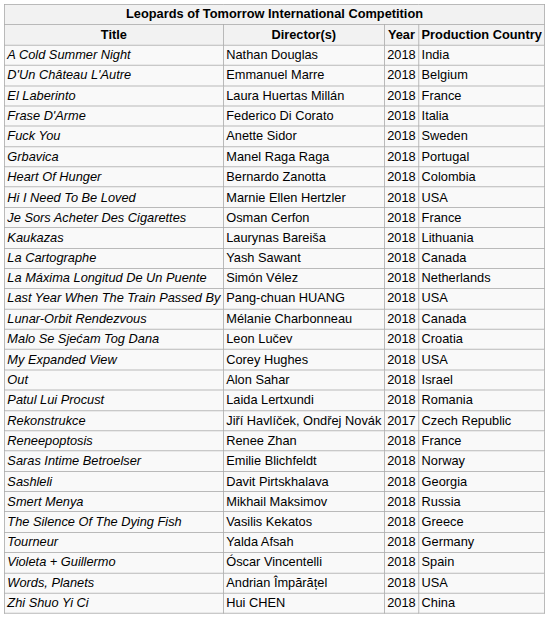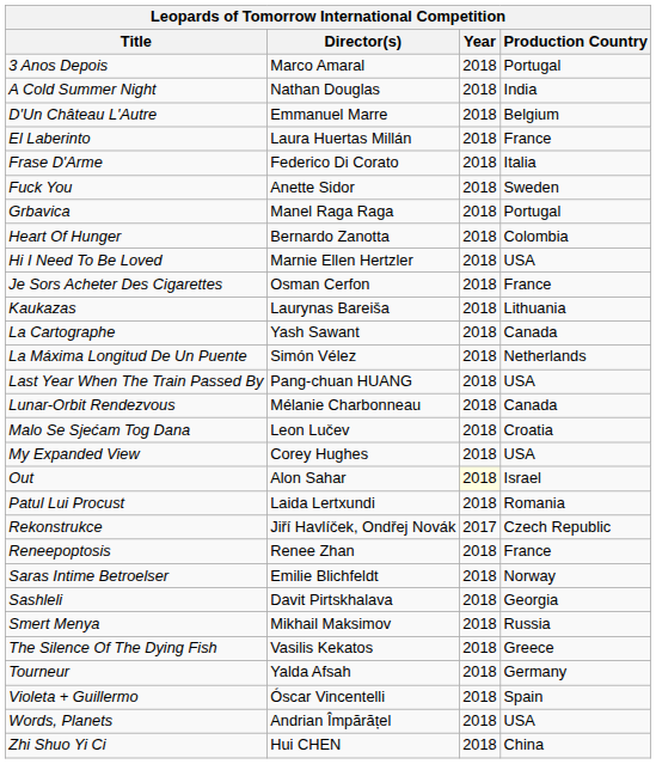 <table class="wikitable">
 <tr>
 <th colspan="4">Leopards of Tomorrow International Competition</th>
 </tr>
 <tr>
 <th>Title</th>
 <th>Director(s)</th>
 <th>Year</th>
 <th>Production Country</th>
+</tr>
+<tr>
+<td><em>3 Anos Depois</em></td>
+<td>Marco Amaral</td>
+<td>2018</td>
+<td>Portugal</td>
 </tr>
 <tr>
 <td><em>A Cold Summer Night</em></td>
 <td>Nathan Douglas</td>
 <td>2018</td>
 <td>India</td>
 </tr>
 <tr>
 <td><em>D'Un Château L'Autre</em></td>
 <td>Emmanuel Marre</td>
 <td>2018</td>
 <td>Belgium</td>
 </tr>
 <tr>
 <td><em>El Laberinto</em></td>
 <td>Laura Huertas Millán</td>
 <td>2018</td>
 <td>France</td>
 </tr>
 <tr>
 <td><em>Frase D'Arme</em></td>
 <td>Federico Di Corato</td>
 <td>2018</td>
 <td>Italia</td>
 </tr>
 <tr>
 <td><em>Fuck You</em></td>
 <td>Anette Sidor</td>
 <td>2018</td>
 <td>Sweden</td>
 </tr>
 <tr>
 <td><em>Grbavica</em></td>
 <td>Manel Raga Raga</td>
 <td>2018</td>
 <td>Portugal</td>
 </tr>
 <tr>
 <td><em>Heart Of Hunger</em></td>
 <td>Bernardo Zanotta</td>
 <td>2018</td>
 <td>Colombia</td>
 </tr>
 <tr>
 <td><em>Hi I Need To Be Loved</em></td>
 <td>Marnie Ellen Hertzler</td>
 <td>2018</td>
 <td>USA</td>
 </tr>
 <tr>
 <td><em>Je Sors Acheter Des Cigarettes</em></td>
 <td>Osman Cerfon</td>
 <td>2018</td>
 <td>France</td>
 </tr>
 <tr>
 <td><em>Kaukazas</em></td>
 <td>Laurynas Bareiša</td>
 <td>2018</td>
 <td>Lithuania</td>
 </tr>
 <tr>
 <td><em>La Cartographe</em></td>
 <td>Yash Sawant</td>
 <td>2018</td>
 <td>Canada</td>
 </tr>
 <tr>
 <td><em>La Máxima Longitud De Un Puente</em></td>
 <td>Simón Vélez</td>
 <td>2018</td>
 <td>Netherlands</td>
 </tr>
 <tr>
 <td><em>Last Year When The Train Passed By</em></td>
 <td>Pang-chuan HUANG</td>
 <td>2018</td>
 <td>USA</td>
 </tr>
 <tr>
 <td><em>Lunar-Orbit Rendezvous</em></td>
 <td>Mélanie Charbonneau</td>
 <td>2018</td>
 <td>Canada</td>
 </tr>
 <tr>
 <td><em>Malo Se Sjećam Tog Dana</em></td>
 <td>Leon Lučev</td>
 <td>2018</td>
 <td>Croatia</td>
 </tr>
 <tr>
 <td><em>My Expanded View</em></td>
 <td>Corey Hughes</td>
 <td>2018</td>
 <td>USA</td>
 </tr>
 <tr>
 <td><em>Out</em></td>
 <td>Alon Sahar</td>
-<td>2018</td>
+<td style="background: lightyellow;">2018</td>
 <td>Israel</td>
 </tr>
 <tr>
 <td><em>Patul Lui Procust</em></td>
 <td>Laida Lertxundi</td>
 <td>2018</td>
 <td>Romania</td>
 </tr>
 <tr>
 <td><em>Rekonstrukce</em></td>
 <td>Jiří Havlíček, Ondřej Novák</td>
 <td>2017</td>
 <td>Czech Republic</td>
 </tr>
 <tr>
 <td><em>Reneepoptosis</em></td>
 <td>Renee Zhan</td>
 <td>2018</td>
 <td>France</td>
 </tr>
 <tr>
 <td><em>Saras Intime Betroelser</em></td>
 <td>Emilie Blichfeldt</td>
 <td>2018</td>
 <td>Norway</td>
 </tr>
 <tr>
 <td><em>Sashleli</em></td>
 <td>Davit Pirtskhalava</td>
 <td>2018</td>
 <td>Georgia</td>
 </tr>
 <tr>
 <td><em>Smert Menya</em></td>
 <td>Mikhail Maksimov</td>
 <td>2018</td>
 <td>Russia</td>
 </tr>
 <tr>
 <td><em>The Silence Of The Dying Fish</em></td>
 <td>Vasilis Kekatos</td>
 <td>2018</td>
 <td>Greece</td>
 </tr>
 <tr>
 <td><em>Tourneur</em></td>
 <td>Yalda Afsah</td>
 <td>2018</td>
 <td>Germany</td>
 </tr>
 <tr>
 <td><em>Violeta + Guillermo</em></td>
 <td>Óscar Vincentelli</td>
 <td>2018</td>
 <td>Spain</td>
 </tr>
 <tr>
 <td><em>Words, Planets</em></td>
 <td>Andrian Împărățel</td>
 <td>2018</td>
 <td>USA</td>
 </tr>
 <tr>
 <td><em>Zhi Shuo Yi Ci</em></td>
 <td>Hui CHEN</td>
 <td>2018</td>
 <td>China</td>
 </tr>
 </table>
